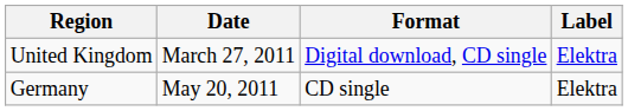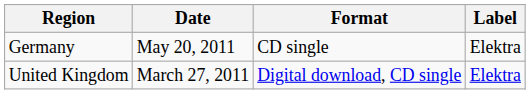 <table class=wikitable>
 <tr>
 <th>Region</th>
 <th>Date</th>
 <th>Format</th>
 <th>Label</th>
 </tr>
 <tr>
+<td>Germany</td>
+<td>May 20, 2011</td>
+<td>CD single</td>
+<td>Elektra</td>
+</tr>
+<tr>
 <td>United Kingdom</td>
 <td>March 27, 2011</td>
 <td><a href='#'>Digital download</a>, <a href='#'>CD single</a></td>
 <td><a href='#'>Elektra</a></td>
 </tr>
-<tr>
-<td>Germany</td>
-<td>May 20, 2011</td>
-<td>CD single</td>
-<td>Elektra</td>
-</tr>
 </table>
